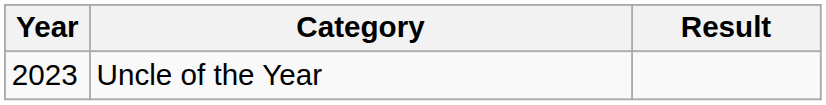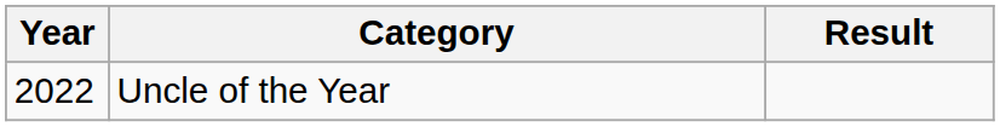 <table class="wikitable sortable" width="50%">
 <tr>
 <th width="1%">Year</th>
 <th width="40%">Category</th>
 <th width="14%">Result</th>
 </tr>
 <tr>
-<td>2023</td>
+<td>2022</td>
 <td>Uncle of the Year</td>
 <td></td>
 </tr>
 </table>
